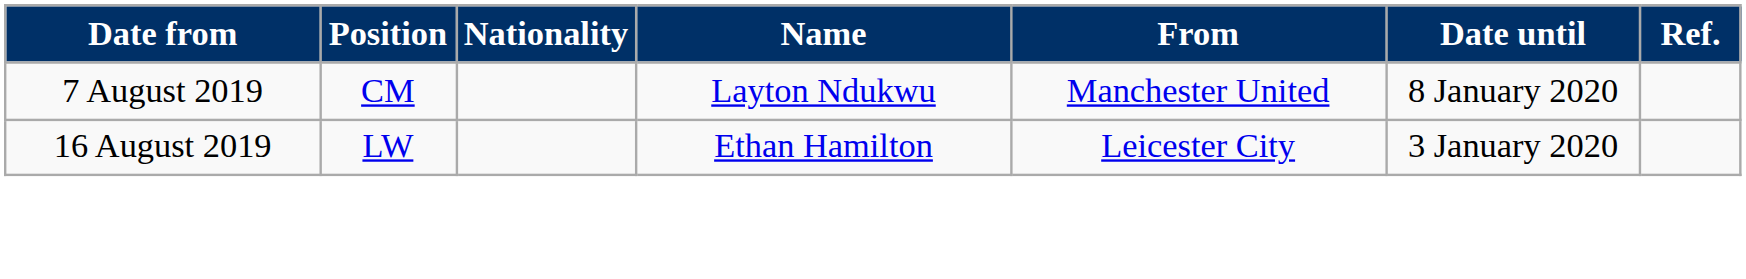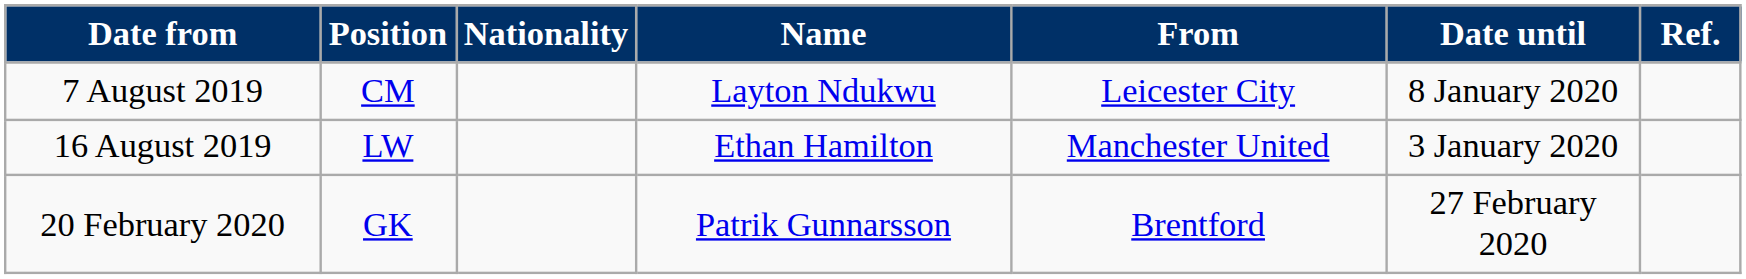 <table class="wikitable"  style="text-align:center; font-size:90%; ">
 <tr>
 <th style="background:#003067; color:#FFFFFF; width:125px;">Date from</th>
 <th style="background:#003067; color:#FFFFFF; width:50px;">Position</th>
 <th style="background:#003067; color:#FFFFFF; width:50px;">Nationality</th>
 <th style="background:#003067; color:#FFFFFF; width:150px;">Name</th>
 <th style="background:#003067; color:#FFFFFF; width:150px;">From</th>
 <th style="background:#003067; color:#FFFFFF; width:100px;">Date until</th>
 <th style="background:#003067; color:#FFFFFF; width:35px;">Ref.</th>
 </tr>
 <tr>
 <td>7 August 2019</td>
 <td><a href='#'>CM</a></td>
 <td></td>
 <td><a href='#'>Layton Ndukwu</a></td>
-<td> <a href='#'>Manchester United</a></td>
+<td> <a href='#'>Leicester City</a></td>
 <td>8 January 2020</td>
 <td></td>
 </tr>
 <tr>
 <td>16 August 2019</td>
 <td><a href='#'>LW</a></td>
 <td></td>
 <td><a href='#'>Ethan Hamilton</a></td>
-<td> <a href='#'>Leicester City</a></td>
+<td> <a href='#'>Manchester United</a></td>
 <td>3 January 2020</td>
 <td></td>
 </tr>
+<tr>
+<td>20 February 2020</td>
+<td><a href='#'>GK</a></td>
+<td></td>
+<td><a href='#'>Patrik Gunnarsson</a></td>
+<td> <a href='#'>Brentford</a></td>
+<td>27 February 2020</td>
+<td></td>
+</tr>
 </table>
